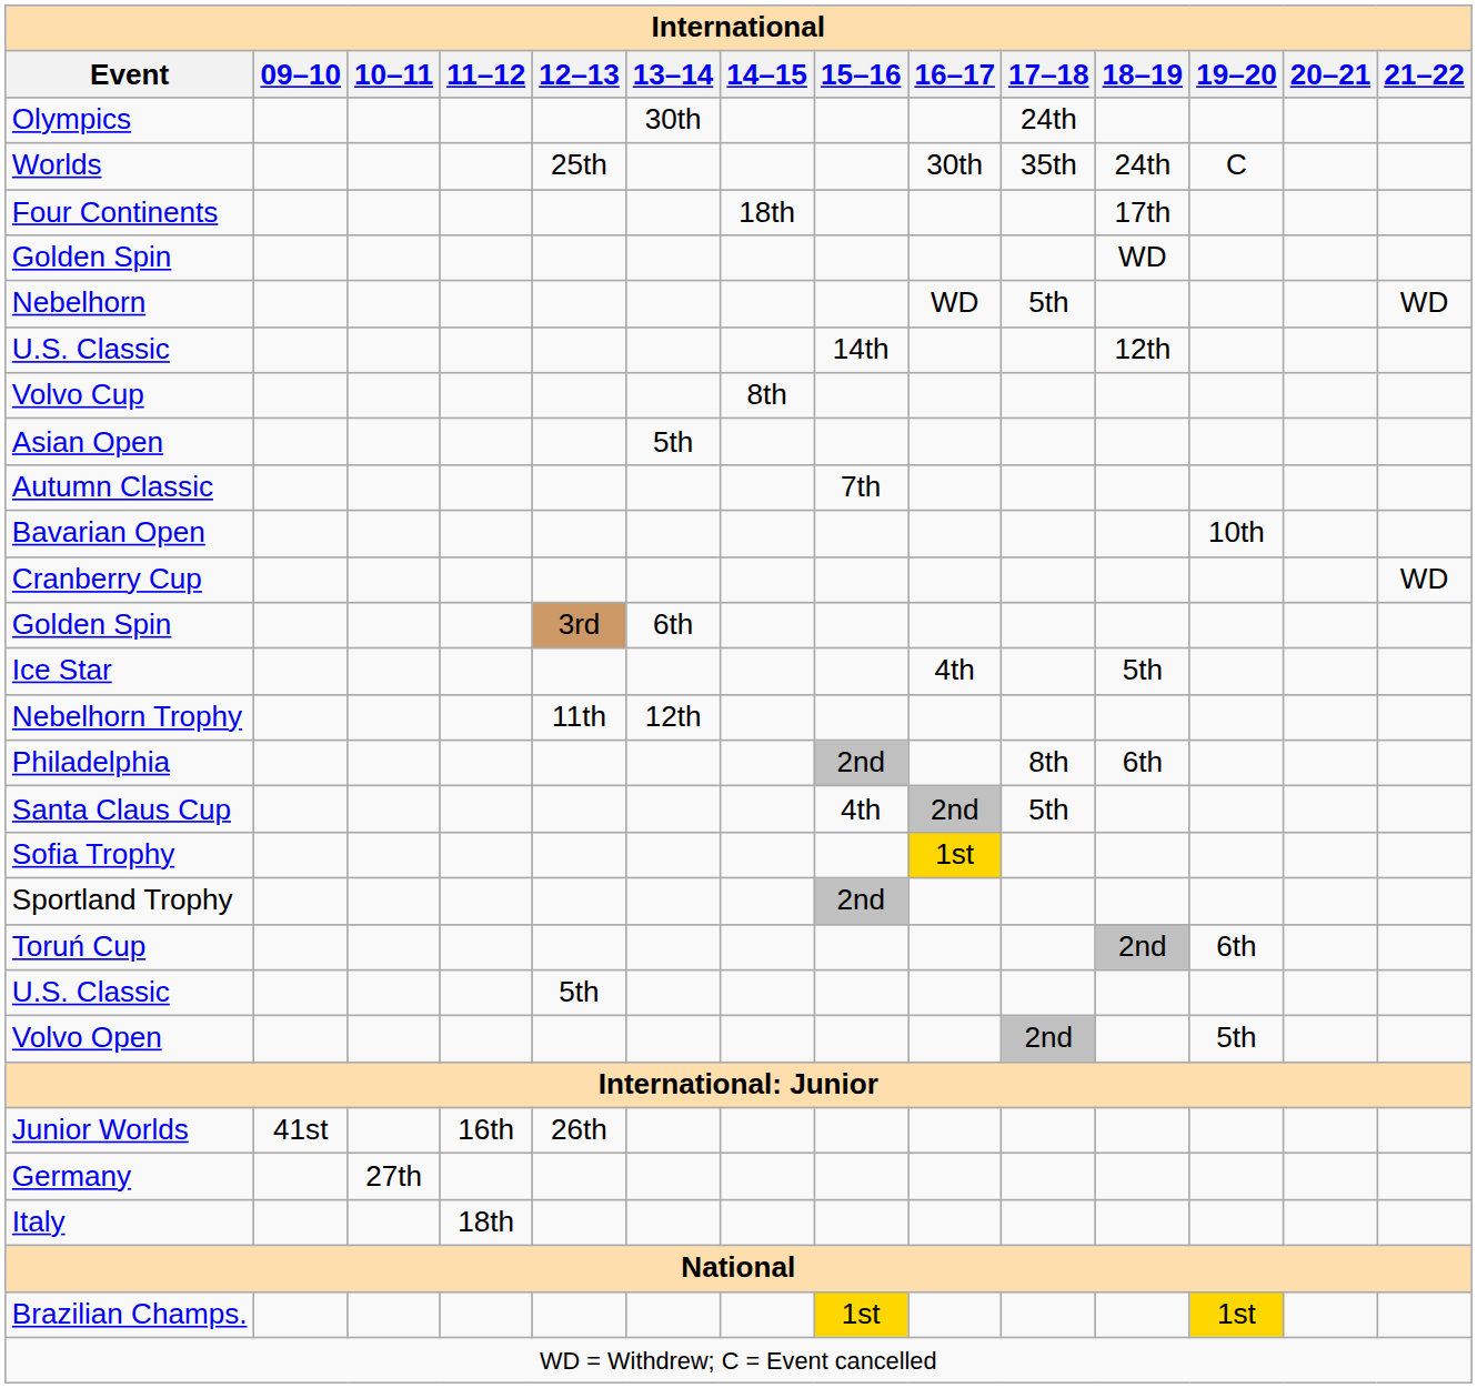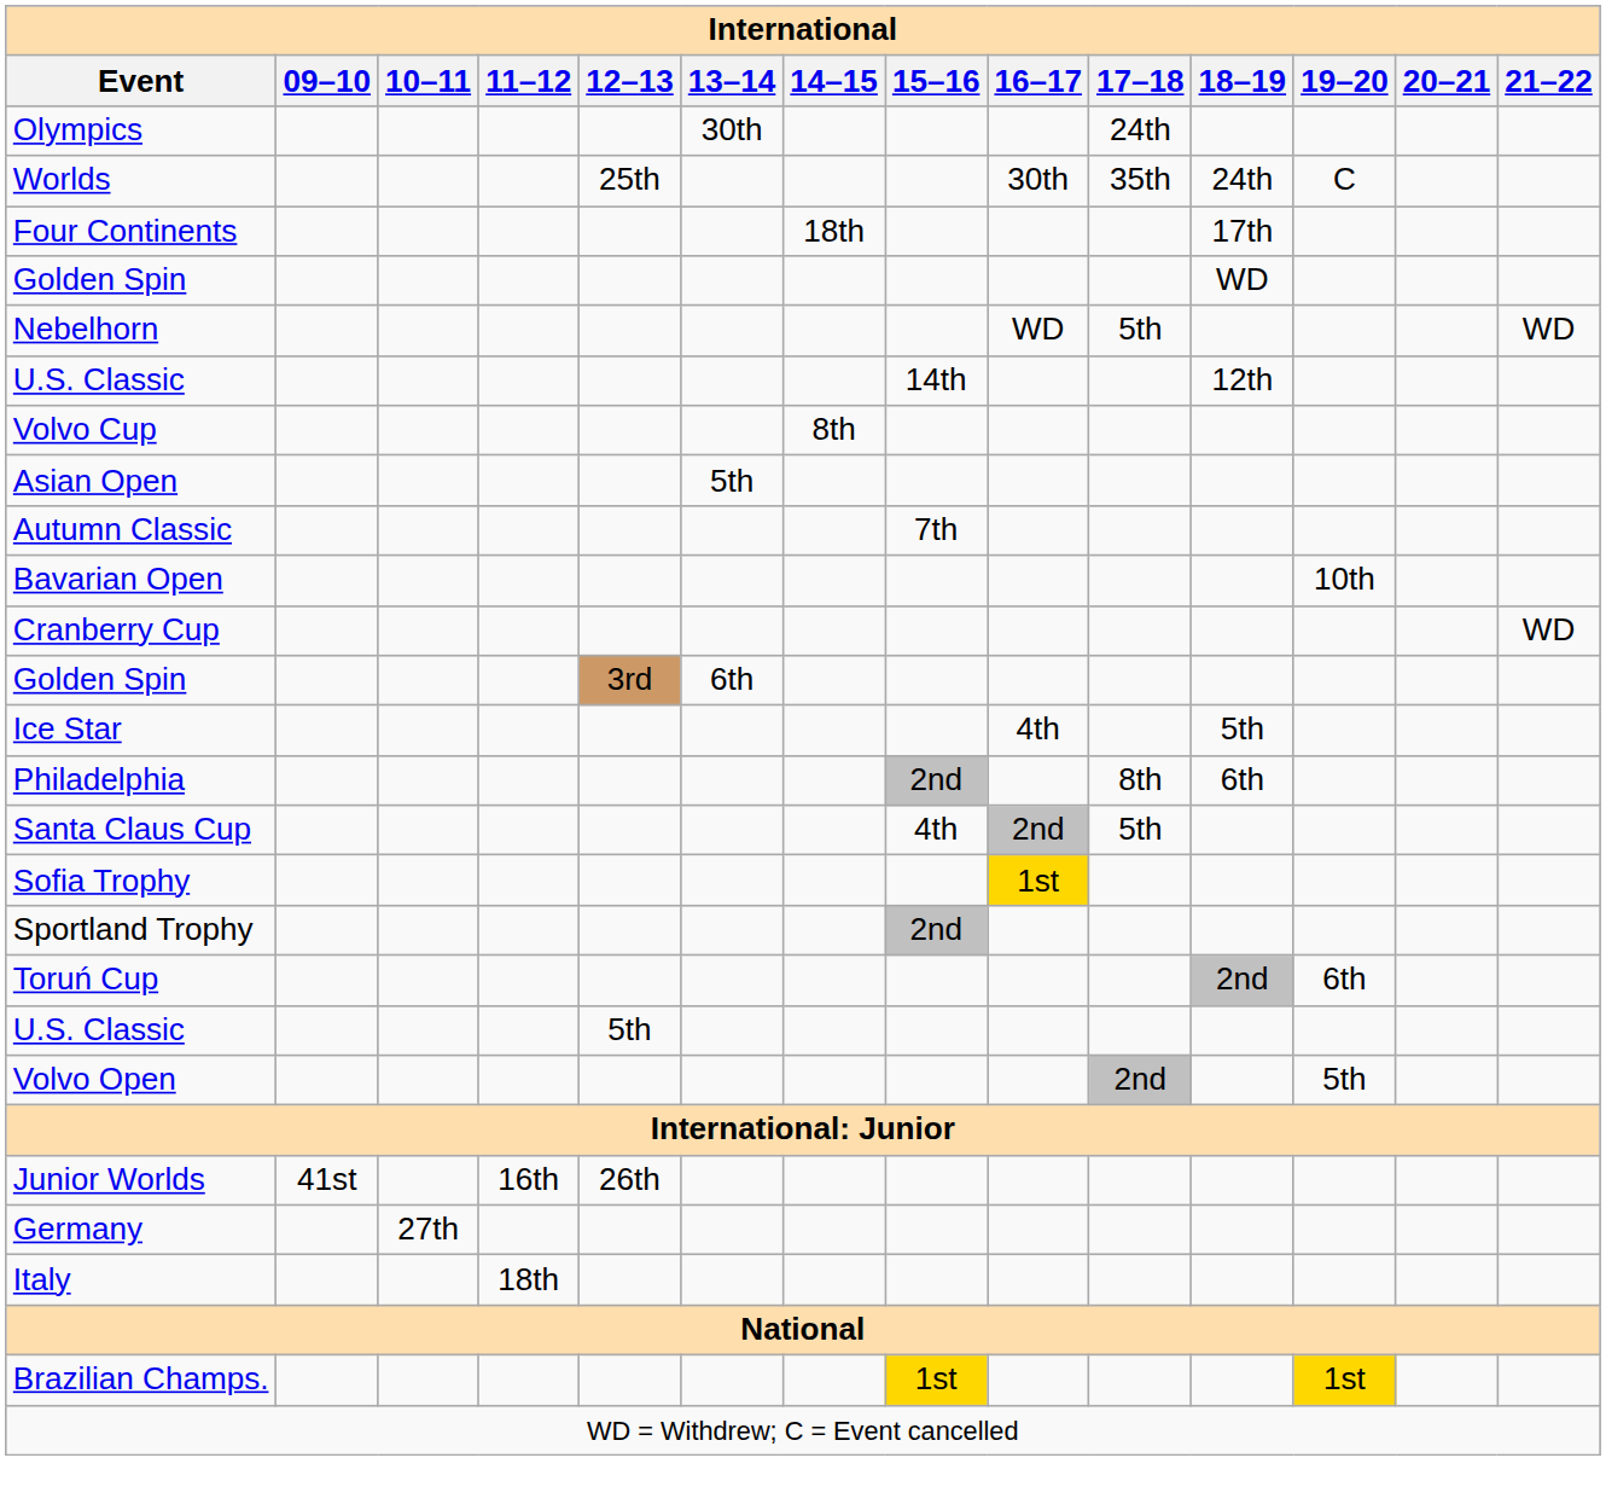 <table class="wikitable" style="text-align:center">
 <tr>
 <th colspan="14" style="background-color: #ffdead; " align="center">International</th>
 </tr>
 <tr>
 <th>Event</th>
 <th><a href='#'>09–10</a></th>
 <th><a href='#'>10–11</a></th>
 <th><a href='#'>11–12</a></th>
 <th><a href='#'>12–13</a></th>
 <th><a href='#'>13–14</a></th>
 <th><a href='#'>14–15</a></th>
 <th><a href='#'>15–16</a></th>
 <th><a href='#'>16–17</a></th>
 <th><a href='#'>17–18</a></th>
 <th><a href='#'>18–19</a></th>
 <th><a href='#'>19–20</a></th>
 <th><a href='#'>20–21</a></th>
 <th><a href='#'>21–22</a></th>
 </tr>
 <tr>
 <td align=left><a href='#'>Olympics</a></td>
 <td></td>
 <td></td>
 <td></td>
 <td></td>
 <td>30th</td>
 <td></td>
 <td></td>
 <td></td>
 <td>24th</td>
 <td></td>
 <td></td>
 <td></td>
 <td></td>
 </tr>
 <tr>
 <td align=left><a href='#'>Worlds</a></td>
 <td></td>
 <td></td>
 <td></td>
 <td>25th</td>
 <td></td>
 <td></td>
 <td></td>
 <td>30th</td>
 <td>35th</td>
 <td>24th</td>
 <td>C</td>
 <td></td>
 <td></td>
 </tr>
 <tr>
 <td align=left><a href='#'>Four Continents</a></td>
 <td></td>
 <td></td>
 <td></td>
 <td></td>
 <td></td>
 <td>18th</td>
 <td></td>
 <td></td>
 <td></td>
 <td>17th</td>
 <td></td>
 <td></td>
 <td></td>
 </tr>
 <tr>
 <td align=left> <a href='#'>Golden Spin</a></td>
 <td></td>
 <td></td>
 <td></td>
 <td></td>
 <td></td>
 <td></td>
 <td></td>
 <td></td>
 <td></td>
 <td>WD</td>
 <td></td>
 <td></td>
 <td></td>
 </tr>
 <tr>
 <td align=left> <a href='#'>Nebelhorn</a></td>
 <td></td>
 <td></td>
 <td></td>
 <td></td>
 <td></td>
 <td></td>
 <td></td>
 <td>WD</td>
 <td>5th</td>
 <td></td>
 <td></td>
 <td></td>
 <td>WD</td>
 </tr>
 <tr>
 <td align=left> <a href='#'>U.S. Classic</a></td>
 <td></td>
 <td></td>
 <td></td>
 <td></td>
 <td></td>
 <td></td>
 <td>14th</td>
 <td></td>
 <td></td>
 <td>12th</td>
 <td></td>
 <td></td>
 <td></td>
 </tr>
 <tr>
 <td align=left> <a href='#'>Volvo Cup</a></td>
 <td></td>
 <td></td>
 <td></td>
 <td></td>
 <td></td>
 <td>8th</td>
 <td></td>
 <td></td>
 <td></td>
 <td></td>
 <td></td>
 <td></td>
 <td></td>
 </tr>
 <tr>
 <td align=left><a href='#'>Asian Open</a></td>
 <td></td>
 <td></td>
 <td></td>
 <td></td>
 <td>5th</td>
 <td></td>
 <td></td>
 <td></td>
 <td></td>
 <td></td>
 <td></td>
 <td></td>
 <td></td>
 </tr>
 <tr>
 <td align=left><a href='#'>Autumn Classic</a></td>
 <td></td>
 <td></td>
 <td></td>
 <td></td>
 <td></td>
 <td></td>
 <td>7th</td>
 <td></td>
 <td></td>
 <td></td>
 <td></td>
 <td></td>
 <td></td>
 </tr>
 <tr>
 <td align=left><a href='#'>Bavarian Open</a></td>
 <td></td>
 <td></td>
 <td></td>
 <td></td>
 <td></td>
 <td></td>
 <td></td>
 <td></td>
 <td></td>
 <td></td>
 <td>10th</td>
 <td></td>
 <td></td>
 </tr>
 <tr>
 <td align=left><a href='#'>Cranberry Cup</a></td>
 <td></td>
 <td></td>
 <td></td>
 <td></td>
 <td></td>
 <td></td>
 <td></td>
 <td></td>
 <td></td>
 <td></td>
 <td></td>
 <td></td>
 <td>WD</td>
 </tr>
 <tr>
 <td align="left"><a href='#'>Golden Spin</a></td>
 <td></td>
 <td></td>
 <td></td>
 <td bgcolor="cc9966">3rd</td>
 <td>6th</td>
 <td></td>
 <td></td>
 <td></td>
 <td></td>
 <td></td>
 <td></td>
 <td></td>
 <td></td>
 </tr>
 <tr>
 <td align="left"><a href='#'>Ice Star</a></td>
 <td></td>
 <td></td>
 <td></td>
 <td></td>
 <td></td>
 <td></td>
 <td></td>
 <td>4th</td>
 <td></td>
 <td>5th</td>
 <td></td>
 <td></td>
 <td></td>
 </tr>
 <tr>
-<td align="left"><a href='#'>Nebelhorn Trophy</a></td>
-<td></td>
-<td></td>
-<td></td>
-<td>11th</td>
-<td>12th</td>
-<td></td>
-<td></td>
-<td></td>
-<td></td>
-<td></td>
-<td></td>
-<td></td>
-<td></td>
-</tr>
-<tr>
 <td align="left"><a href='#'>Philadelphia</a></td>
 <td></td>
 <td></td>
 <td></td>
 <td></td>
 <td></td>
 <td></td>
 <td bgcolor="silver">2nd</td>
 <td></td>
 <td>8th</td>
 <td>6th</td>
 <td></td>
 <td></td>
 <td></td>
 </tr>
 <tr>
 <td align="left"><a href='#'>Santa Claus Cup</a></td>
 <td></td>
 <td></td>
 <td></td>
 <td></td>
 <td></td>
 <td></td>
 <td>4th</td>
 <td bgcolor="silver">2nd</td>
 <td>5th</td>
 <td></td>
 <td></td>
 <td></td>
 <td></td>
 </tr>
 <tr>
 <td align="left"><a href='#'>Sofia Trophy</a></td>
 <td></td>
 <td></td>
 <td></td>
 <td></td>
 <td></td>
 <td></td>
 <td></td>
 <td bgcolor="gold">1st</td>
 <td></td>
 <td></td>
 <td></td>
 <td></td>
 <td></td>
 </tr>
 <tr>
 <td align="left">Sportland Trophy</td>
 <td></td>
 <td></td>
 <td></td>
 <td></td>
 <td></td>
 <td></td>
 <td bgcolor="silver">2nd</td>
 <td></td>
 <td></td>
 <td></td>
 <td></td>
 <td></td>
 <td></td>
 </tr>
 <tr>
 <td align="left"><a href='#'>Toruń Cup</a></td>
 <td></td>
 <td></td>
 <td></td>
 <td></td>
 <td></td>
 <td></td>
 <td></td>
 <td></td>
 <td></td>
 <td bgcolor="silver">2nd</td>
 <td>6th</td>
 <td></td>
 <td></td>
 </tr>
 <tr>
 <td align="left"><a href='#'>U.S. Classic</a></td>
 <td></td>
 <td></td>
 <td></td>
 <td>5th</td>
 <td></td>
 <td></td>
 <td></td>
 <td></td>
 <td></td>
 <td></td>
 <td></td>
 <td></td>
 <td></td>
 </tr>
 <tr>
 <td align="left"><a href='#'>Volvo Open</a></td>
 <td></td>
 <td></td>
 <td></td>
 <td></td>
 <td></td>
 <td></td>
 <td></td>
 <td></td>
 <td bgcolor="silver">2nd</td>
 <td></td>
 <td>5th</td>
 <td></td>
 <td></td>
 </tr>
 <tr>
 <th colspan="14" style="background-color: #ffdead; " align="center">International: Junior</th>
 </tr>
 <tr>
 <td align="left"><a href='#'>Junior Worlds</a></td>
 <td>41st</td>
 <td></td>
 <td>16th</td>
 <td>26th</td>
 <td></td>
 <td></td>
 <td></td>
 <td></td>
 <td></td>
 <td></td>
 <td></td>
 <td></td>
 <td></td>
 </tr>
 <tr>
 <td align="left"> <a href='#'>Germany</a></td>
 <td></td>
 <td>27th</td>
 <td></td>
 <td></td>
 <td></td>
 <td></td>
 <td></td>
 <td></td>
 <td></td>
 <td></td>
 <td></td>
 <td></td>
 <td></td>
 </tr>
 <tr>
 <td align="left"> <a href='#'>Italy</a></td>
 <td></td>
 <td></td>
 <td>18th</td>
 <td></td>
 <td></td>
 <td></td>
 <td></td>
 <td></td>
 <td></td>
 <td></td>
 <td></td>
 <td></td>
 <td></td>
 </tr>
 <tr>
 <th style="background-color: #ffdead; " colspan=14 align=center><strong>National</strong></th>
 </tr>
 <tr>
 <td align=left><a href='#'>Brazilian Champs.</a></td>
 <td></td>
 <td></td>
 <td></td>
 <td></td>
 <td></td>
 <td></td>
 <td bgcolor=gold>1st</td>
 <td></td>
 <td></td>
 <td></td>
 <td bgcolor=gold>1st</td>
 <td></td>
 <td></td>
 </tr>
 <tr>
 <td colspan="14" align="center"><small> WD = Withdrew; C = Event cancelled </small></td>
 </tr>
 </table>
